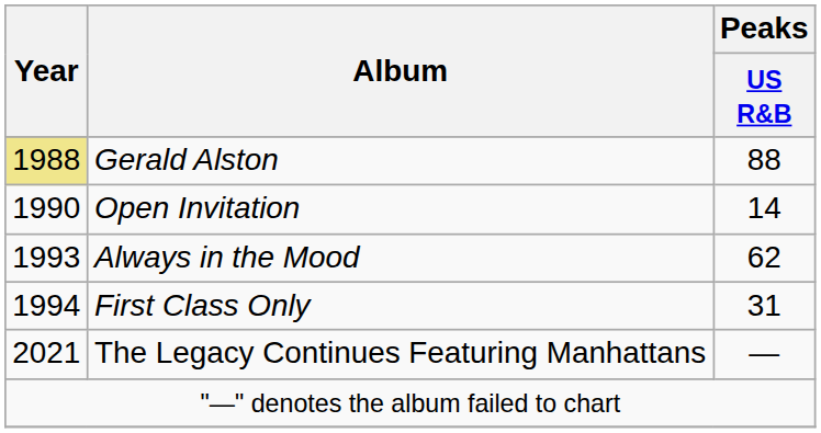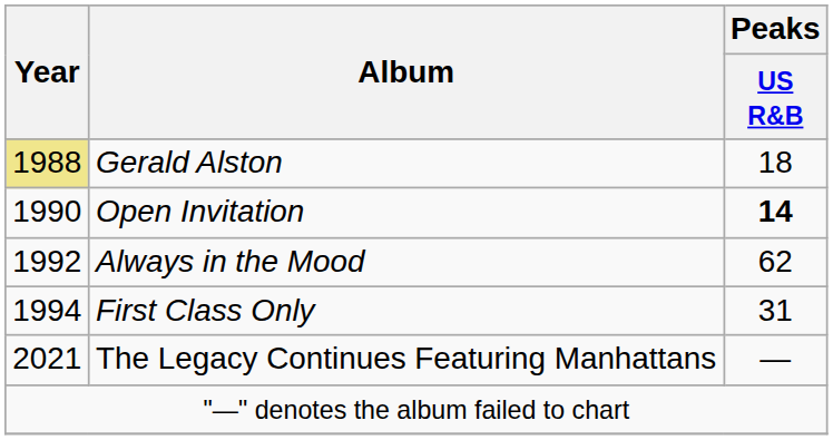 <table class="wikitable">
 <tr>
 <th rowspan="2">Year</th>
 <th rowspan="2">Album</th>
 <th colspan="3">Peaks</th>
 </tr>
 <tr>
 <th width=40><small><a href='#'>US<br>R&B</a></small><br></th>
 </tr>
 <tr>
 <td style="background: khaki;">1988</td>
 <td><em>Gerald Alston</em></td>
-<td align="center">88</td>
+<td align="center">18</td>
 </tr>
 <tr>
 <td>1990</td>
 <td><em>Open Invitation</em></td>
-<td align="center">14</td>
+<td align="center"><strong>14</strong></td>
 </tr>
 <tr>
-<td>1993</td>
+<td>1992</td>
 <td><em>Always in the Mood</em></td>
 <td align="center">62</td>
 </tr>
 <tr>
 <td>1994</td>
 <td><em>First Class Only</em></td>
 <td align="center">31</td>
 </tr>
 <tr>
 <td>2021</td>
 <td>The Legacy Continues Featuring Manhattans</td>
 <td align="center">—</td>
 </tr>
 <tr>
 <td align="center" colspan="3"><small>"—" denotes the album failed to chart</small></td>
 </tr>
 <tr>
 </tr>
 </table>
